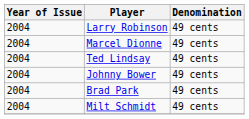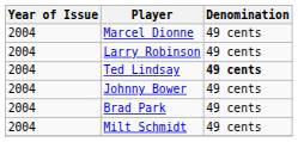 <table class="wikitable">
 <tr>
 <th>Year of Issue</th>
 <th>Player</th>
 <th>Denomination</th>
 </tr>
 <tr>
 <td>2004</td>
+<td><a href='#'>Marcel Dionne</a></td>
+<td>49 cents</td>
+</tr>
+<tr>
+<td>2004</td>
 <td><a href='#'>Larry Robinson</a></td>
 <td>49 cents</td>
 </tr>
 <tr>
 <td>2004</td>
-<td><a href='#'>Marcel Dionne</a></td>
-<td>49 cents</td>
-</tr>
-<tr>
-<td>2004</td>
 <td><a href='#'>Ted Lindsay</a></td>
-<td>49 cents</td>
+<td><strong>49 cents</strong></td>
 </tr>
 <tr>
 <td>2004</td>
 <td><a href='#'>Johnny Bower</a></td>
 <td>49 cents</td>
 </tr>
 <tr>
 <td>2004</td>
 <td><a href='#'>Brad Park</a></td>
 <td>49 cents</td>
 </tr>
 <tr>
 <td>2004</td>
 <td><a href='#'>Milt Schmidt</a></td>
 <td>49 cents</td>
 </tr>
 <tr>
 </tr>
 </table>
